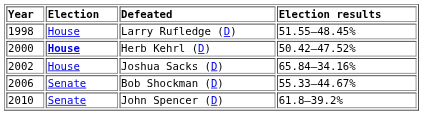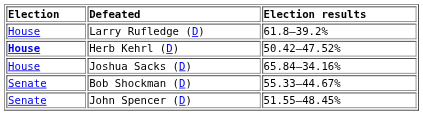 <table style="width:40%; height:100px" border="1">
 <tr>
-<td><strong>Year</strong></td>
 <td><strong>Election</strong></td>
 <td><strong>Defeated</strong></td>
 <td><strong>Election results</strong></td>
 </tr>
 <tr>
-<td>1998</td>
 <td><a href='#'>House</a></td>
 <td>Larry Rufledge (<a href='#'>D</a>)</td>
-<td>51.55–48.45%</td>
+<td>61.8–39.2%</td>
 </tr>
 <tr>
-<td>2000</td>
 <td><strong><a href='#'>House</a></strong></td>
 <td>Herb Kehrl (<a href='#'>D</a>)</td>
 <td>50.42–47.52%</td>
 </tr>
 <tr>
-<td>2002</td>
 <td><a href='#'>House</a></td>
 <td>Joshua Sacks (<a href='#'>D</a>)</td>
 <td>65.84–34.16%</td>
 </tr>
 <tr>
-<td>2006</td>
 <td><a href='#'>Senate</a></td>
 <td>Bob Shockman (<a href='#'>D</a>)</td>
 <td>55.33–44.67%</td>
 </tr>
 <tr>
-<td>2010</td>
 <td><a href='#'>Senate</a></td>
 <td>John Spencer (<a href='#'>D</a>)</td>
-<td>61.8–39.2%</td>
+<td>51.55–48.45%</td>
 </tr>
 </table>
